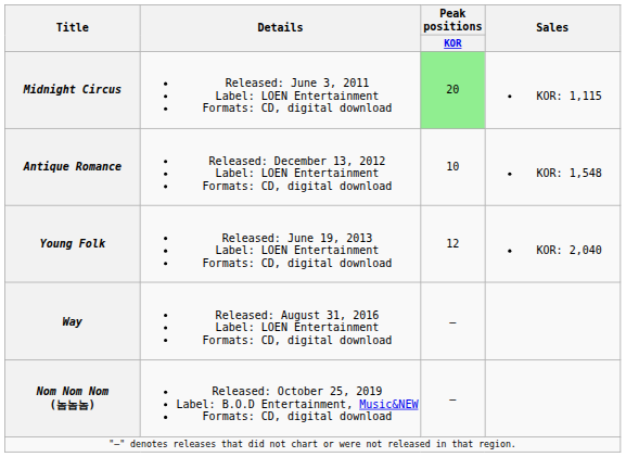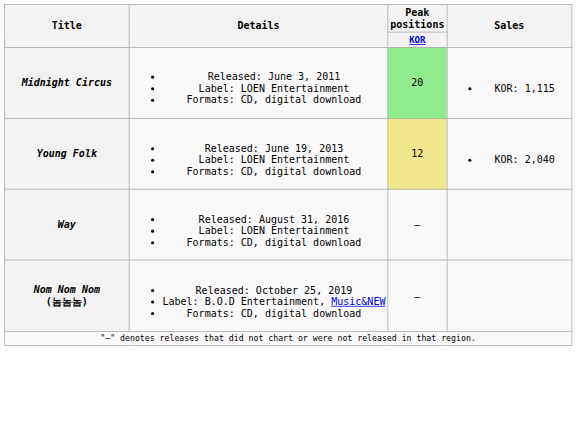 <table class="wikitable plainrowheaders" style="text-align:center;">
 <tr>
 <th scope="col" rowspan="2" style="width:12em;">Title</th>
 <th scope="col" rowspan="2">Details</th>
 <th scope="col" colspan="1">Peak positions</th>
 <th scope="col" rowspan="2" style="width:12em;">Sales</th>
 </tr>
 <tr>
 <th scope="col" style="width:3em;font-size:90%;"><a href='#'>KOR</a><br></th>
 </tr>
 <tr>
 <th scope="row"><em>Midnight Circus</em></th>
 <td><br><ul><li>Released: June 3, 2011</li><li>Label: LOEN Entertainment</li><li>Formats: CD, digital download</li></ul></td>
 <td style="background: lightgreen;">20</td>
 <td><br><ul><li>KOR: 1,115</li></ul></td>
 </tr>
 <tr>
-<th scope="row"><em>Antique Romance</em></th>
-<td><br><ul><li>Released: December 13, 2012</li><li>Label: LOEN Entertainment</li><li>Formats: CD, digital download</li></ul></td>
-<td>10</td>
-<td><br><ul><li>KOR: 1,548</li></ul></td>
-</tr>
-<tr>
 <th scope="row"><em>Young Folk</em></th>
 <td><br><ul><li>Released: June 19, 2013</li><li>Label: LOEN Entertainment</li><li>Formats: CD, digital download</li></ul></td>
-<td>12</td>
+<td style="background: khaki;">12</td>
 <td><br><ul><li>KOR: 2,040</li></ul></td>
 </tr>
 <tr>
 <th scope="row"><em>Way</em></th>
 <td><br><ul><li>Released: August 31, 2016</li><li>Label: LOEN Entertainment</li><li>Formats: CD, digital download</li></ul></td>
 <td>—</td>
 <td></td>
 </tr>
 <tr>
 <th scope="row"><em>Nom Nom Nom</em><br>(놈놈놈)</th>
 <td><br><ul><li>Released: October 25, 2019</li><li>Label: B.O.D Entertainment, <a href='#'>Music&NEW</a></li><li>Formats: CD, digital download</li></ul></td>
 <td>—</td>
 <td></td>
 </tr>
 <tr>
 <td colspan="4" style="font-size:8pt;">"—" denotes releases that did not chart or were not released in that region.</td>
 </tr>
 </table>
